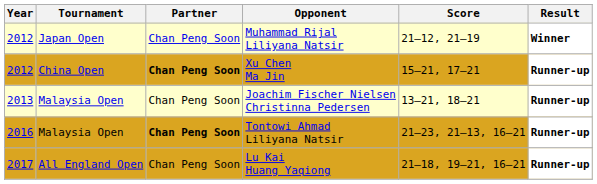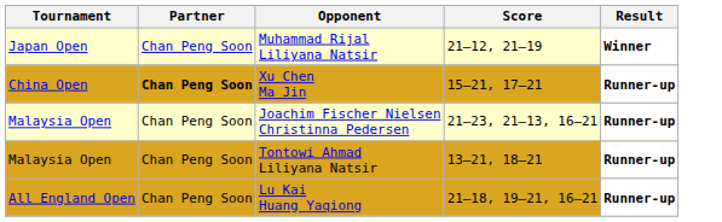 <table class="sortable wikitable" style="font-size: 90%;">
 <tr>
-<th>Year</th>
 <th>Tournament</th>
 <th>Partner</th>
 <th>Opponent</th>
 <th>Score</th>
 <th>Result</th>
 </tr>
 <tr style="background:#FFFFCC">
-<td align="center"><a href='#'>2012</a></td>
 <td align="left"><a href='#'>Japan Open</a></td>
 <td align="left"> <a href='#'>Chan Peng Soon</a></td>
 <td align="left"> <a href='#'>Muhammad Rijal</a> <br>  <a href='#'>Liliyana Natsir</a></td>
 <td align="left">21–12, 21–19</td>
 <td style="text-align:left; background:white"> <strong>Winner</strong></td>
 </tr>
 <tr style="background:#DAA520">
-<td align="center"><a href='#'>2012</a></td>
 <td align="left"><a href='#'>China Open</a></td>
 <td align="left"><strong> Chan Peng Soon</strong></td>
 <td align="left"> <a href='#'>Xu Chen</a> <br>  <a href='#'>Ma Jin</a></td>
 <td align="left">15–21, 17–21</td>
 <td style="text-align:left; background:white"> <strong>Runner-up</strong></td>
 </tr>
 <tr style="background:#FFFFCC">
-<td align="center"><a href='#'>2013</a></td>
 <td align="left"><a href='#'>Malaysia Open</a></td>
 <td align="left"> Chan Peng Soon</td>
 <td align="left"> <a href='#'>Joachim Fischer Nielsen</a> <br>  <a href='#'>Christinna Pedersen</a></td>
+<td align="left">21–23, 21–13, 16–21</td>
+<td style="text-align:left; background:white"> <strong>Runner-up</strong></td>
+</tr>
+<tr style="background:#DAA520">
+<td align="left">Malaysia Open</td>
+<td align="left"> Chan Peng Soon</td>
+<td align="left"> <a href='#'>Tontowi Ahmad</a> <br>  Liliyana Natsir</td>
 <td align="left">13–21, 18–21</td>
 <td style="text-align:left; background:white"> <strong>Runner-up</strong></td>
 </tr>
 <tr style="background:#DAA520">
-<td align="center"><a href='#'>2016</a></td>
-<td align="left">Malaysia Open</td>
-<td align="left"><strong> Chan Peng Soon</strong></td>
-<td align="left"> <a href='#'>Tontowi Ahmad</a> <br>  Liliyana Natsir</td>
-<td align="left">21–23, 21–13, 16–21</td>
-<td style="text-align:left; background:white"> <strong>Runner-up</strong></td>
-</tr>
-<tr style="background:#DAA520">
-<td align="center"><a href='#'>2017</a></td>
 <td align="left"><a href='#'>All England Open</a></td>
 <td align="left"> Chan Peng Soon</td>
 <td align="left"> <a href='#'>Lu Kai</a> <br>  <a href='#'>Huang Yaqiong</a></td>
 <td align="left">21–18, 19–21, 16–21</td>
 <td style="text-align:left; background:white"> <strong>Runner-up</strong></td>
 </tr>
 </table>
